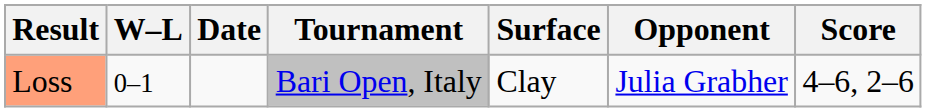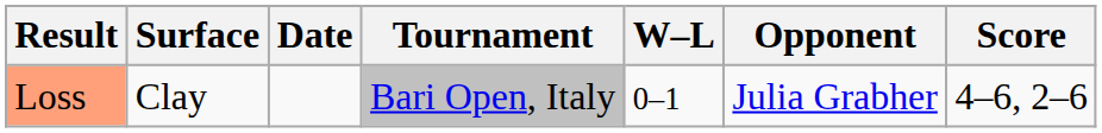 <table class="sortable wikitable">
 <tr>
 <th>Result</th>
-<th class=unsortable>W–L</th>
+<th>Surface</th>
 <th>Date</th>
 <th>Tournament</th>
-<th>Surface</th>
+<th class=unsortable>W–L</th>
 <th>Opponent</th>
 <th class=unsortable>Score</th>
 </tr>
 <tr>
 <td style="background:#ffa07a;">Loss</td>
-<td><small>0–1</small></td>
+<td>Clay</td>
 <td><a href='#'></a></td>
 <td bgcolor=silver><a href='#'>Bari Open</a>, Italy</td>
-<td>Clay</td>
+<td><small>0–1</small></td>
 <td> <a href='#'>Julia Grabher</a></td>
 <td>4–6, 2–6</td>
 </tr>
 </table>
